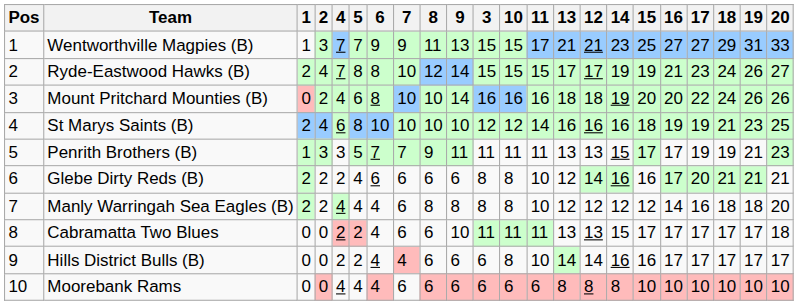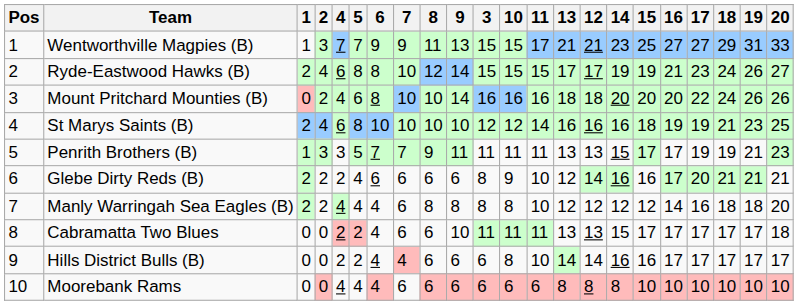 <table class="wikitable">
 <tr>
 <th>Pos</th>
 <th>Team</th>
 <th>1</th>
 <th>2</th>
 <th>4</th>
 <th>5</th>
 <th>6</th>
 <th>7</th>
 <th>8</th>
 <th>9</th>
 <th>3</th>
 <th>10</th>
 <th>11</th>
 <th>13</th>
 <th>12</th>
 <th>14</th>
 <th>15</th>
 <th>16</th>
 <th>17</th>
 <th>18</th>
 <th>19</th>
 <th>20</th>
 </tr>
 <tr>
 <td>1</td>
 <td> Wentworthville Magpies (B)</td>
 <td>1</td>
 <td style="background:#ccffcc;">3</td>
 <td style="background:#99ccff;"><u>7</u></td>
 <td style="background:#ccffcc;">7</td>
 <td style="background:#ccffcc;">9</td>
 <td style="background:#ccffcc;">9</td>
 <td style="background:#ccffcc;">11</td>
 <td style="background:#ccffcc;">13</td>
 <td style="background:#ccffcc;">15</td>
 <td style="background:#ccffcc;">15</td>
 <td style="background:#99ccff;">17</td>
 <td style="background:#99ccff;">21</td>
 <td style="background:#99ccff;"><u>21</u></td>
 <td style="background:#99ccff;">23</td>
 <td style="background:#99ccff;">25</td>
 <td style="background:#99ccff;">27</td>
 <td style="background:#99ccff;">27</td>
 <td style="background:#99ccff;">29</td>
 <td style="background:#99ccff;">31</td>
 <td style="background:#99ccff;">33</td>
 </tr>
 <tr>
 <td>2</td>
 <td> Ryde-Eastwood Hawks (B)</td>
 <td style="background:#ccffcc;">2</td>
 <td style="background:#ccffcc;">4</td>
-<td style="background:#ccffcc;"><u>7</u></td>
+<td style="background:#ccffcc;"><u>6</u></td>
 <td style="background:#ccffcc;">8</td>
 <td style="background:#ccffcc;">8</td>
 <td style="background:#ccffcc;">10</td>
 <td style="background:#99ccff;">12</td>
 <td style="background:#99ccff;">14</td>
 <td style="background:#ccffcc;">15</td>
 <td style="background:#ccffcc;">15</td>
 <td style="background:#ccffcc;">15</td>
 <td style="background:#ccffcc;">17</td>
 <td style="background:#ccffcc;"><u>17</u></td>
 <td style="background:#ccffcc;">19</td>
 <td style="background:#ccffcc;">19</td>
 <td style="background:#ccffcc;">21</td>
 <td style="background:#ccffcc;">23</td>
 <td style="background:#ccffcc;">24</td>
 <td style="background:#ccffcc;">26</td>
 <td style="background:#ccffcc;">27</td>
 </tr>
 <tr>
 <td>3</td>
 <td> Mount Pritchard Mounties (B)</td>
 <td style="background:#ffbbbb;">0</td>
 <td style="background:#ccffcc;">2</td>
 <td style="background:#ccffcc;">4</td>
 <td style="background:#ccffcc;">6</td>
 <td style="background:#ccffcc;"><u>8</u></td>
 <td style="background:#99ccff;">10</td>
 <td style="background:#ccffcc;">10</td>
 <td style="background:#ccffcc;">14</td>
 <td style="background:#99ccff;">16</td>
 <td style="background:#99ccff;">16</td>
 <td style="background:#ccffcc;">16</td>
 <td style="background:#ccffcc;">18</td>
 <td style="background:#ccffcc;">18</td>
-<td style="background:#ccffcc;"><u>19</u></td>
+<td style="background:#ccffcc;"><u>20</u></td>
 <td style="background:#ccffcc;">20</td>
 <td style="background:#ccffcc;">20</td>
 <td style="background:#ccffcc;">22</td>
 <td style="background:#ccffcc;">24</td>
 <td style="background:#ccffcc;">26</td>
 <td style="background:#ccffcc;">26</td>
 </tr>
 <tr>
 <td>4</td>
 <td> St Marys Saints (B)</td>
 <td style="background:#99ccff;">2</td>
 <td style="background:#99ccff;">4</td>
 <td style="background:#ccffcc;"><u>6</u></td>
 <td style="background:#99ccff;">8</td>
 <td style="background:#99ccff;">10</td>
 <td style="background:#ccffcc;">10</td>
 <td style="background:#ccffcc;">10</td>
 <td style="background:#ccffcc;">10</td>
 <td style="background:#ccffcc;">12</td>
 <td style="background:#ccffcc;">12</td>
 <td style="background:#ccffcc;">14</td>
 <td style="background:#ccffcc;">16</td>
 <td style="background:#ccffcc;"><u>16</u></td>
 <td style="background:#ccffcc;">16</td>
 <td style="background:#ccffcc;">18</td>
 <td style="background:#ccffcc;">19</td>
 <td style="background:#ccffcc;">19</td>
 <td style="background:#ccffcc;">21</td>
 <td style="background:#ccffcc;">23</td>
 <td style="background:#ccffcc;">25</td>
 </tr>
 <tr>
 <td>5</td>
 <td> Penrith Brothers (B)</td>
 <td style="background:#ccffcc;">1</td>
 <td style="background:#ccffcc;">3</td>
 <td>3</td>
 <td style="background:#ccffcc;">5</td>
 <td style="background:#ccffcc;"><u>7</u></td>
 <td style="background:#ccffcc;">7</td>
 <td style="background:#ccffcc;">9</td>
 <td style="background:#ccffcc;">11</td>
 <td>11</td>
 <td>11</td>
 <td>11</td>
 <td>13</td>
 <td>13</td>
 <td><u>15</u></td>
 <td style="background:#ccffcc;">17</td>
 <td>17</td>
 <td>19</td>
 <td>19</td>
 <td>21</td>
 <td style="background:#ccffcc;">23</td>
 </tr>
 <tr>
 <td>6</td>
 <td> Glebe Dirty Reds (B)</td>
 <td style="background:#ccffcc;">2</td>
 <td>2</td>
 <td>2</td>
 <td>4</td>
 <td><u>6</u></td>
 <td>6</td>
 <td>6</td>
 <td>6</td>
 <td>8</td>
-<td>8</td>
+<td>9</td>
 <td>10</td>
 <td>12</td>
 <td style="background:#ccffcc;">14</td>
 <td style="background:#ccffcc;"><u>16</u></td>
 <td>16</td>
 <td style="background:#ccffcc;">17</td>
 <td style="background:#ccffcc;">20</td>
 <td style="background:#ccffcc;">21</td>
 <td style="background:#ccffcc;">21</td>
 <td>21</td>
 </tr>
 <tr>
 <td>7</td>
 <td> Manly Warringah Sea Eagles (B)</td>
 <td style="background:#ccffcc;">2</td>
 <td>2</td>
 <td style="background:#ccffcc;"><u>4</u></td>
 <td>4</td>
 <td>4</td>
 <td>6</td>
 <td>8</td>
 <td>8</td>
 <td>8</td>
 <td>8</td>
 <td>10</td>
 <td>12</td>
 <td>12</td>
 <td>12</td>
 <td>12</td>
 <td>14</td>
 <td>16</td>
 <td>18</td>
 <td>18</td>
 <td>20</td>
 </tr>
 <tr>
 <td>8</td>
 <td> Cabramatta Two Blues</td>
 <td>0</td>
 <td>0</td>
 <td style="background:#ffbbbb;"><u>2</u></td>
 <td style="background:#ffbbbb;">2</td>
 <td>4</td>
 <td>6</td>
 <td>6</td>
 <td>10</td>
 <td style="background:#ccffcc;">11</td>
 <td style="background:#ccffcc;">11</td>
 <td style="background:#ccffcc;">11</td>
 <td>13</td>
 <td><u>13</u></td>
 <td>15</td>
 <td>17</td>
 <td>17</td>
 <td>17</td>
 <td>17</td>
 <td>17</td>
 <td>18</td>
 </tr>
 <tr>
 <td>9</td>
 <td> Hills District Bulls (B)</td>
 <td>0</td>
 <td>0</td>
 <td>2</td>
 <td>2</td>
 <td><u>4</u></td>
 <td style="background:#ffbbbb;">4</td>
 <td>6</td>
 <td>6</td>
 <td>6</td>
 <td>8</td>
 <td>10</td>
 <td style="background:#ccffcc;">14</td>
 <td>14</td>
 <td><u>16</u></td>
 <td>16</td>
 <td>17</td>
 <td>17</td>
 <td>17</td>
 <td>17</td>
 <td>17</td>
 </tr>
 <tr>
 <td>10</td>
 <td> Moorebank Rams</td>
 <td>0</td>
 <td style="background:#ffbbbb;">0</td>
 <td><u>4</u></td>
 <td>4</td>
 <td style="background:#ffbbbb;">4</td>
 <td>6</td>
 <td style="background:#ffbbbb;">6</td>
 <td style="background:#ffbbbb;">6</td>
 <td style="background:#ffbbbb;">6</td>
 <td style="background:#ffbbbb;">6</td>
 <td style="background:#ffbbbb;">6</td>
 <td style="background:#ffbbbb;">8</td>
 <td style="background:#ffbbbb;"><u>8</u></td>
 <td style="background:#ffbbbb;">8</td>
 <td style="background:#ffbbbb;">10</td>
 <td style="background:#ffbbbb;">10</td>
 <td style="background:#ffbbbb;">10</td>
 <td style="background:#ffbbbb;">10</td>
 <td style="background:#ffbbbb;">10</td>
 <td style="background:#ffbbbb;">10</td>
 </tr>
 </table>
